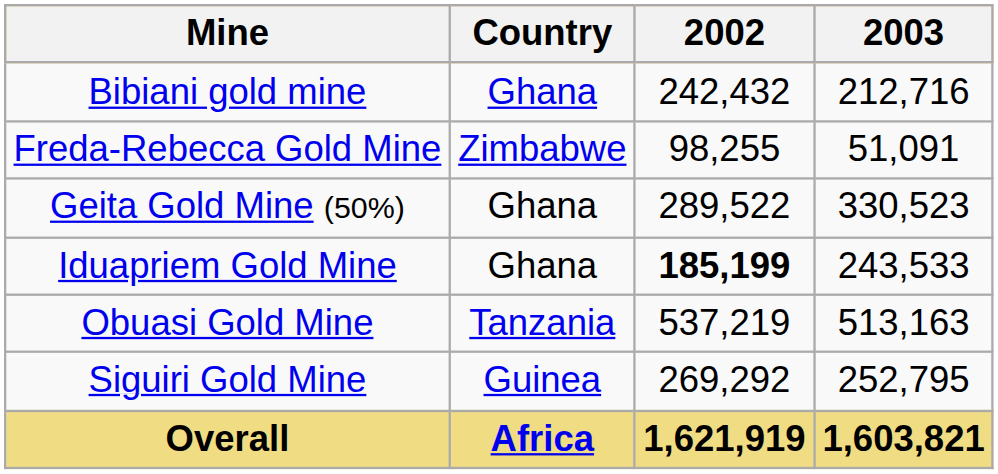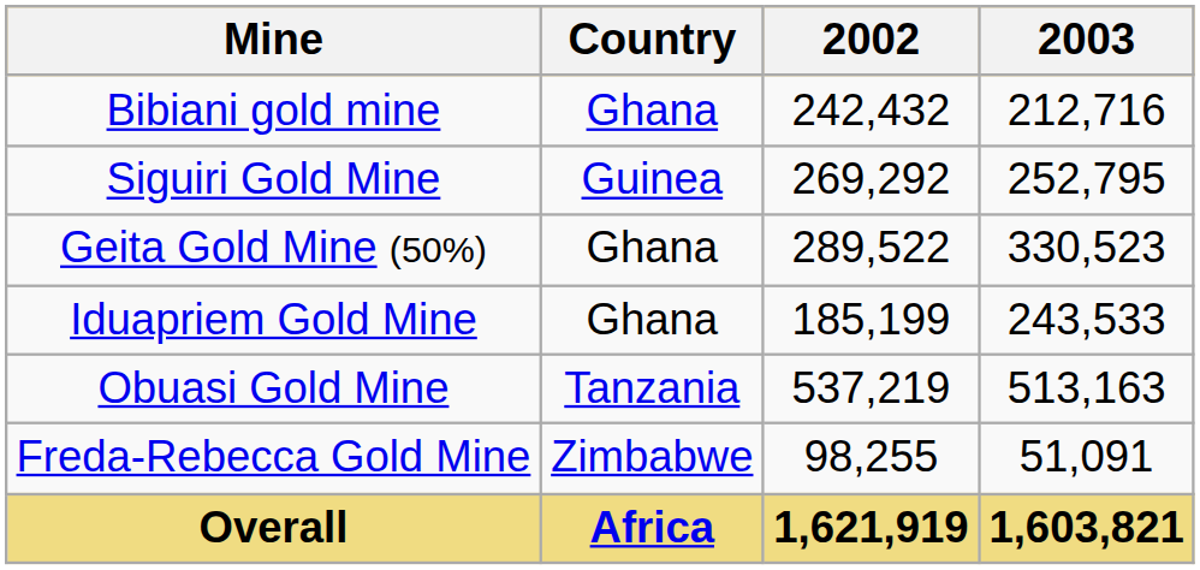 <table class="sortable wikitable">
 <tr align="center" bgcolor="#DAA520">
 <th>Mine</th>
 <th>Country</th>
 <th>2002</th>
 <th>2003</th>
 </tr>
 <tr align="center">
 <td><a href='#'>Bibiani gold mine</a></td>
 <td> <a href='#'>Ghana</a></td>
 <td>242,432</td>
 <td>212,716</td>
 </tr>
 <tr align="center">
-<td><a href='#'>Freda-Rebecca Gold Mine</a></td>
-<td> <a href='#'>Zimbabwe</a></td>
-<td>98,255</td>
-<td>51,091</td>
+<td><a href='#'>Siguiri Gold Mine</a></td>
+<td> <a href='#'>Guinea</a></td>
+<td>269,292</td>
+<td>252,795</td>
 </tr>
 <tr align="center">
 <td><a href='#'>Geita Gold Mine</a> <small>(50%)</small></td>
 <td> Ghana</td>
 <td>289,522</td>
 <td>330,523</td>
 </tr>
 <tr align="center">
 <td><a href='#'>Iduapriem Gold Mine</a></td>
 <td> Ghana</td>
-<td><strong>185,199</strong></td>
+<td>185,199</td>
 <td>243,533</td>
 </tr>
 <tr align="center">
 <td><a href='#'>Obuasi Gold Mine</a></td>
 <td> <a href='#'>Tanzania</a></td>
 <td>537,219</td>
 <td>513,163</td>
 </tr>
 <tr align="center">
-<td><a href='#'>Siguiri Gold Mine</a></td>
-<td> <a href='#'>Guinea</a></td>
-<td>269,292</td>
-<td>252,795</td>
+<td><a href='#'>Freda-Rebecca Gold Mine</a></td>
+<td> <a href='#'>Zimbabwe</a></td>
+<td>98,255</td>
+<td>51,091</td>
 </tr>
 <tr align="center" bgcolor="#F0DC82">
 <td><strong>Overall</strong></td>
 <td><strong><a href='#'>Africa</a></strong></td>
 <td><strong>1,621,919</strong></td>
 <td><strong>1,603,821</strong></td>
 </tr>
 </table>
